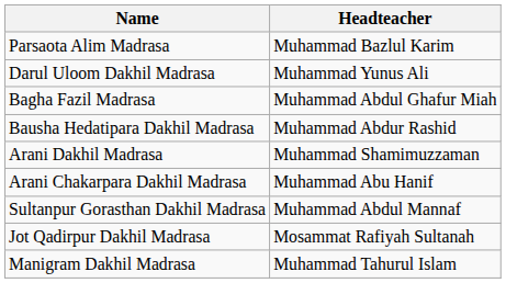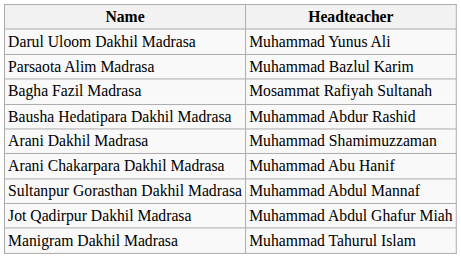 <table class="wikitable">
 <tr>
 <th>Name</th>
 <th>Headteacher</th>
 </tr>
 <tr>
+<td>Darul Uloom Dakhil Madrasa</td>
+<td>Muhammad Yunus Ali</td>
+</tr>
+<tr>
 <td>Parsaota Alim Madrasa</td>
 <td>Muhammad Bazlul Karim</td>
 </tr>
 <tr>
-<td>Darul Uloom Dakhil Madrasa</td>
-<td>Muhammad Yunus Ali</td>
-</tr>
-<tr>
 <td>Bagha Fazil Madrasa</td>
-<td>Muhammad Abdul Ghafur Miah</td>
+<td>Mosammat Rafiyah Sultanah</td>
 </tr>
 <tr>
 <td>Bausha Hedatipara Dakhil Madrasa</td>
 <td>Muhammad Abdur Rashid</td>
 </tr>
 <tr>
 <td>Arani Dakhil Madrasa</td>
 <td>Muhammad Shamimuzzaman</td>
 </tr>
 <tr>
 <td>Arani Chakarpara Dakhil Madrasa</td>
 <td>Muhammad Abu Hanif</td>
 </tr>
 <tr>
 <td>Sultanpur Gorasthan Dakhil Madrasa</td>
 <td>Muhammad Abdul Mannaf</td>
 </tr>
 <tr>
 <td>Jot Qadirpur Dakhil Madrasa</td>
-<td>Mosammat Rafiyah Sultanah</td>
+<td>Muhammad Abdul Ghafur Miah</td>
 </tr>
 <tr>
 <td>Manigram Dakhil Madrasa</td>
 <td>Muhammad Tahurul Islam</td>
 </tr>
 </table>
